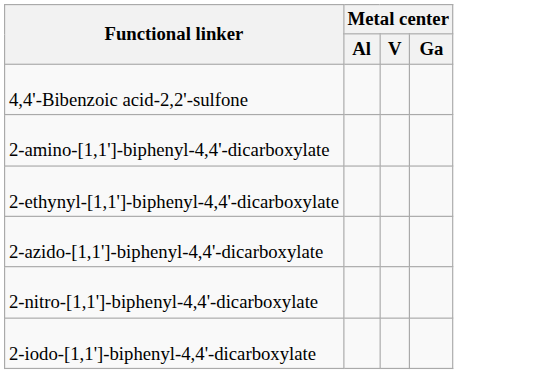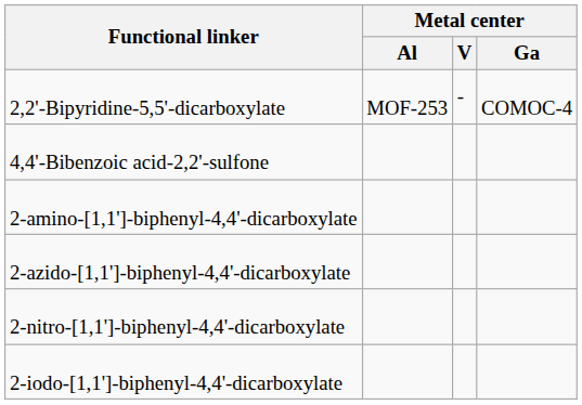 <table class="wikitable">
 <tr>
 <th rowspan="2">Functional linker</th>
 <th colspan="3">Metal center</th>
 </tr>
 <tr>
 <th>Al</th>
 <th>V</th>
 <th>Ga</th>
 </tr>
 <tr>
+<td><br>2,2'-Bipyridine-5,5'-dicarboxylate</td>
+<td><br>MOF-253</td>
+<td>-</td>
+<td><br>COMOC-4</td>
+</tr>
+<tr>
 <td><br>4,4'-Bibenzoic acid-2,2'-sulfone</td>
 <td></td>
 <td></td>
 <td></td>
 </tr>
 <tr>
 <td><br>2-amino-[1,1']-biphenyl-4,4'-dicarboxylate</td>
-<td></td>
-<td></td>
-<td></td>
-</tr>
-<tr>
-<td><br>2-ethynyl-[1,1']-biphenyl-4,4'-dicarboxylate</td>
 <td></td>
 <td></td>
 <td></td>
 </tr>
 <tr>
 <td><br>2-azido-[1,1']-biphenyl-4,4'-dicarboxylate</td>
 <td></td>
 <td></td>
 <td></td>
 </tr>
 <tr>
 <td><br>2-nitro-[1,1']-biphenyl-4,4'-dicarboxylate</td>
 <td></td>
 <td></td>
 <td></td>
 </tr>
 <tr>
 <td><br>2-iodo-[1,1']-biphenyl-4,4'-dicarboxylate</td>
 <td></td>
 <td></td>
 <td></td>
 </tr>
 </table>
